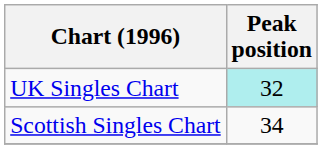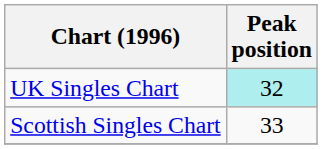 <table class="wikitable sortable">
 <tr>
 <th>Chart (1996)</th>
 <th>Peak<br>position</th>
 </tr>
 <tr>
 <td align="left"><a href='#'>UK Singles Chart</a></td>
 <td align="center" style="background: paleturquoise;">32</td>
 </tr>
 <tr>
 <td align="left"><a href='#'>Scottish Singles Chart</a></td>
-<td align="center">34</td>
+<td align="center">33</td>
 </tr>
 <tr>
 </tr>
 </table>
